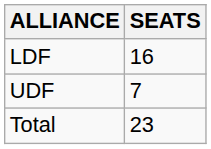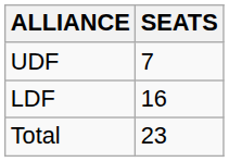 <table class="wikitable">
 <tr>
 <th>ALLIANCE</th>
 <th>SEATS</th>
 </tr>
 <tr>
+<td>UDF</td>
+<td>7</td>
+</tr>
+<tr>
 <td>LDF</td>
 <td>16</td>
-</tr>
-<tr>
-<td>UDF</td>
-<td>7</td>
 </tr>
 <tr>
 <td>Total</td>
 <td>23</td>
 </tr>
 </table>
